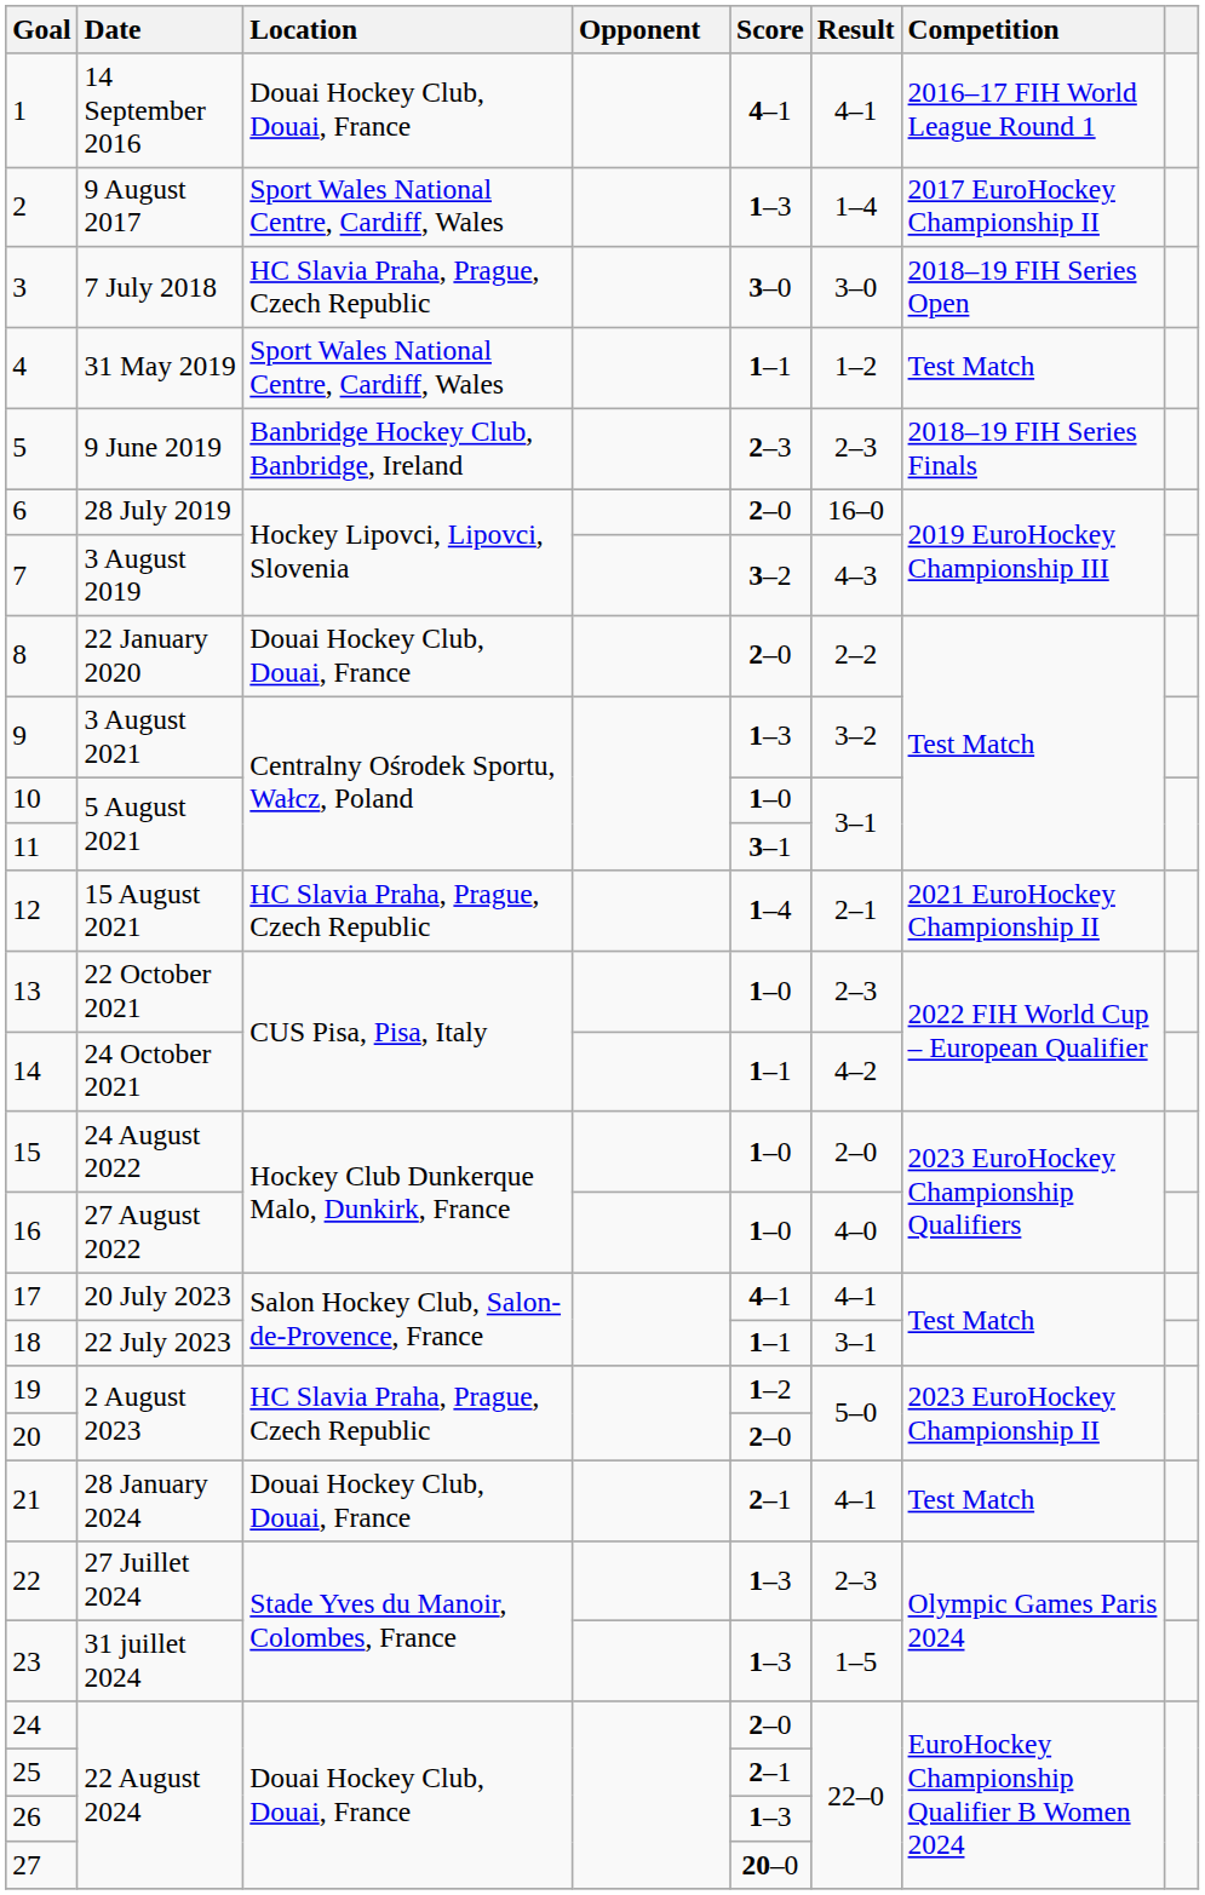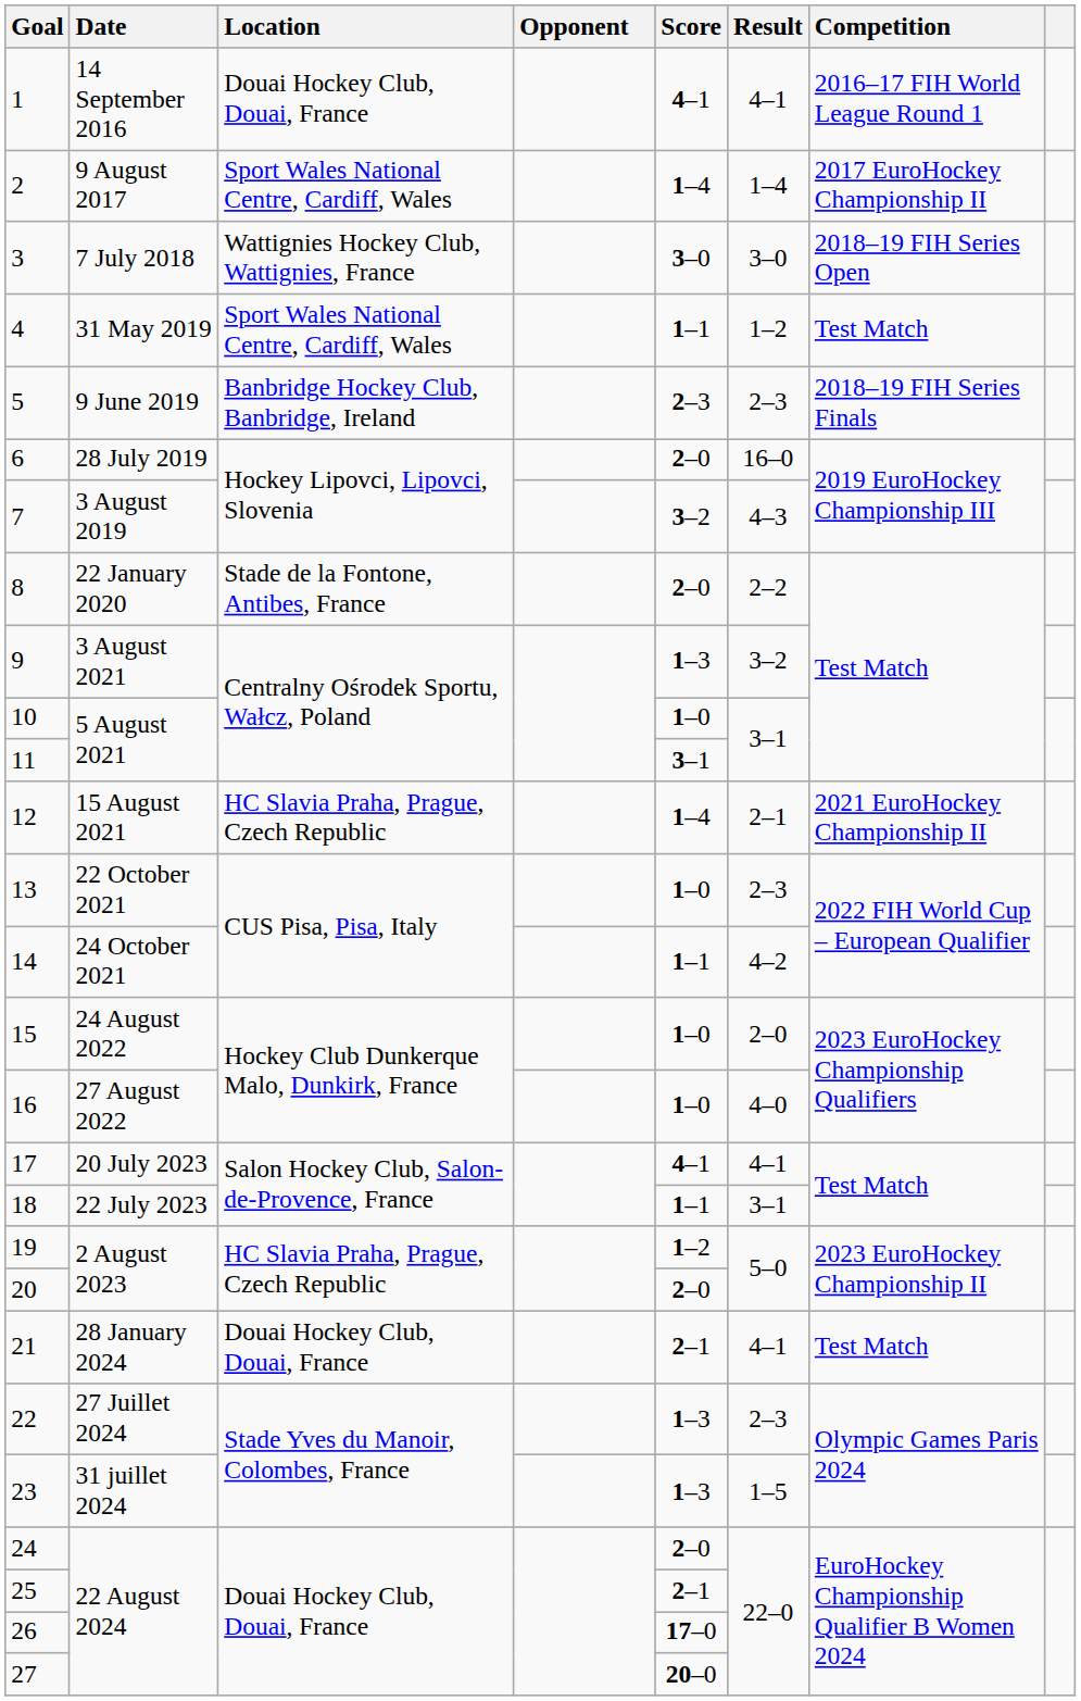 <table class="wikitable sortable" style="font-size:90%" width=97%>
 <tr>
 <th style="width: 25px; text-align: left">Goal</th>
 <th style="width: 100px; text-align: left">Date</th>
 <th style="width: 300px; text-align: left">Location</th>
 <th style="width: 90px; text-align: left">Opponent</th>
 <th style="width: 30px; text-align: left">Score</th>
 <th style="width: 30px; text-align: left">Result</th>
 <th style="width: 190px; text-align: left">Competition</th>
 <th style="width: 25px; text-align: left"></th>
 </tr>
 <tr>
 <td>1</td>
 <td>14 September 2016</td>
 <td>Douai Hockey Club, <a href='#'>Douai</a>, France</td>
 <td></td>
 <td align="center"><strong>4</strong>–1</td>
 <td align="center">4–1</td>
 <td><a href='#'>2016–17 FIH World League Round 1</a></td>
 <td></td>
 </tr>
 <tr>
 <td>2</td>
 <td>9 August 2017</td>
 <td><a href='#'>Sport Wales National Centre</a>, <a href='#'>Cardiff</a>, Wales</td>
 <td></td>
-<td align="center"><strong>1</strong>–3</td>
+<td align="center"><strong>1</strong>–4</td>
 <td align="center">1–4</td>
 <td><a href='#'>2017 EuroHockey Championship II</a></td>
 <td></td>
 </tr>
 <tr>
 <td>3</td>
 <td>7 July 2018</td>
-<td><a href='#'>HC Slavia Praha</a>, <a href='#'>Prague</a>, Czech Republic</td>
+<td>Wattignies Hockey Club, <a href='#'>Wattignies</a>, France</td>
 <td></td>
 <td align="center"><strong>3</strong>–0</td>
 <td align="center">3–0</td>
 <td><a href='#'>2018–19 FIH Series Open</a></td>
 <td></td>
 </tr>
 <tr>
 <td>4</td>
 <td>31 May 2019</td>
 <td><a href='#'>Sport Wales National Centre</a>, <a href='#'>Cardiff</a>, Wales</td>
 <td></td>
 <td align="center"><strong>1</strong>–1</td>
 <td align="center">1–2</td>
 <td><a href='#'>Test Match</a></td>
 <td></td>
 </tr>
 <tr>
 <td>5</td>
 <td>9 June 2019</td>
 <td><a href='#'>Banbridge Hockey Club</a>, <a href='#'>Banbridge</a>, Ireland</td>
 <td></td>
 <td align="center"><strong>2</strong>–3</td>
 <td align="center">2–3</td>
 <td><a href='#'>2018–19 FIH Series Finals</a></td>
 <td></td>
 </tr>
 <tr>
 <td>6</td>
 <td>28 July 2019</td>
 <td rowspan=2>Hockey Lipovci, <a href='#'>Lipovci</a>, Slovenia</td>
 <td></td>
 <td align="center"><strong>2</strong>–0</td>
 <td align="center">16–0</td>
 <td rowspan=2><a href='#'>2019 EuroHockey Championship III</a></td>
 <td></td>
 </tr>
 <tr>
 <td>7</td>
 <td>3 August 2019</td>
 <td></td>
 <td align="center"><strong>3</strong>–2</td>
 <td align="center">4–3</td>
 <td></td>
 </tr>
 <tr>
 <td>8</td>
 <td>22 January 2020</td>
-<td>Douai Hockey Club, <a href='#'>Douai</a>, France</td>
+<td>Stade de la Fontone, <a href='#'>Antibes</a>, France</td>
 <td></td>
 <td align="center"><strong>2</strong>–0</td>
 <td align="center">2–2</td>
 <td rowspan=4><a href='#'>Test Match</a></td>
 <td></td>
 </tr>
 <tr>
 <td>9</td>
 <td>3 August 2021</td>
 <td rowspan=3>Centralny Ośrodek Sportu, <a href='#'>Wałcz</a>, Poland</td>
 <td rowspan=3></td>
 <td align="center"><strong>1</strong>–3</td>
 <td align="center">3–2</td>
 <td></td>
 </tr>
 <tr>
 <td>10</td>
 <td rowspan=2>5 August 2021</td>
 <td align="center"><strong>1</strong>–0</td>
 <td rowspan=2; align="center">3–1</td>
 <td rowspan=2></td>
 </tr>
 <tr>
 <td>11</td>
 <td align="center"><strong>3</strong>–1</td>
 </tr>
 <tr>
 <td>12</td>
 <td>15 August 2021</td>
 <td><a href='#'>HC Slavia Praha</a>, <a href='#'>Prague</a>, Czech Republic</td>
 <td></td>
 <td align="center"><strong>1</strong>–4</td>
 <td align="center">2–1</td>
 <td><a href='#'>2021 EuroHockey Championship II</a></td>
 <td></td>
 </tr>
 <tr>
 <td>13</td>
 <td>22 October 2021</td>
 <td rowspan=2>CUS Pisa, <a href='#'>Pisa</a>, Italy</td>
 <td></td>
 <td align="center"><strong>1</strong>–0</td>
 <td align="center">2–3</td>
 <td rowspan=2><a href='#'>2022 FIH World Cup – European Qualifier</a></td>
 <td></td>
 </tr>
 <tr>
 <td>14</td>
 <td>24 October 2021</td>
 <td></td>
 <td align="center"><strong>1</strong>–1</td>
 <td align="center">4–2</td>
 <td></td>
 </tr>
 <tr>
 <td>15</td>
 <td>24 August 2022</td>
 <td rowspan=2>Hockey Club Dunkerque Malo, <a href='#'>Dunkirk</a>, France</td>
 <td></td>
 <td align="center"><strong>1</strong>–0</td>
 <td align="center">2–0</td>
 <td rowspan=2><a href='#'>2023 EuroHockey Championship Qualifiers</a></td>
 <td></td>
 </tr>
 <tr>
 <td>16</td>
 <td>27 August 2022</td>
 <td></td>
 <td align="center"><strong>1</strong>–0</td>
 <td align="center">4–0</td>
 <td></td>
 </tr>
 <tr>
 <td>17</td>
 <td>20 July 2023</td>
 <td rowspan=2>Salon Hockey Club, <a href='#'>Salon-de-Provence</a>, France</td>
 <td rowspan=2></td>
 <td align="center"><strong>4</strong>–1</td>
 <td align="center">4–1</td>
 <td rowspan=2><a href='#'>Test Match</a></td>
 <td></td>
 </tr>
 <tr>
 <td>18</td>
 <td>22 July 2023</td>
 <td align="center"><strong>1</strong>–1</td>
 <td align="center">3–1</td>
 <td></td>
 </tr>
 <tr>
 <td>19</td>
 <td rowspan=2>2 August 2023</td>
 <td rowspan=2><a href='#'>HC Slavia Praha</a>, <a href='#'>Prague</a>, Czech Republic</td>
 <td rowspan=2></td>
 <td align="center"><strong>1</strong>–2</td>
 <td rowspan=2; align="center">5–0</td>
 <td rowspan=2><a href='#'>2023 EuroHockey Championship II</a></td>
 <td rowspan=2></td>
 </tr>
 <tr>
 <td>20</td>
 <td align="center"><strong>2</strong>–0</td>
 </tr>
 <tr>
 <td>21</td>
 <td>28 January 2024</td>
 <td>Douai Hockey Club, <a href='#'>Douai</a>, France</td>
 <td></td>
 <td align="center"><strong>2</strong>–1</td>
 <td align="center">4–1</td>
 <td><a href='#'>Test Match</a></td>
 <td></td>
 </tr>
 <tr>
 <td>22</td>
 <td>27 Juillet 2024</td>
 <td rowspan="2"><a href='#'>Stade Yves du Manoir</a>, <a href='#'>Colombes</a>, France</td>
 <td></td>
 <td align="center"><strong>1</strong>–3</td>
 <td align="center">2–3</td>
 <td rowspan="2"><a href='#'>Olympic Games Paris 2024</a></td>
 <td></td>
 </tr>
 <tr>
 <td>23</td>
 <td>31 juillet 2024</td>
 <td></td>
 <td align="center"><strong>1</strong>–3</td>
 <td align="center">1–5</td>
 <td></td>
 </tr>
 <tr>
 <td>24</td>
 <td rowspan=4>22 August 2024</td>
 <td rowspan=4>Douai Hockey Club, <a href='#'>Douai</a>, France</td>
 <td rowspan=4></td>
 <td align="center"><strong>2</strong>–0</td>
 <td rowspan=4; align="center">22–0</td>
 <td rowspan=4><a href='#'>EuroHockey Championship Qualifier B Women 2024</a></td>
 <td rowspan=4></td>
 </tr>
 <tr>
 <td>25</td>
 <td align="center"><strong>2</strong>–1</td>
 </tr>
 <tr>
 <td>26</td>
-<td align="center"><strong>1</strong>–3</td>
+<td align="center"><strong>17</strong>–0</td>
 </tr>
 <tr>
 <td>27</td>
 <td align="center"><strong>20</strong>–0</td>
 </tr>
 </table>
